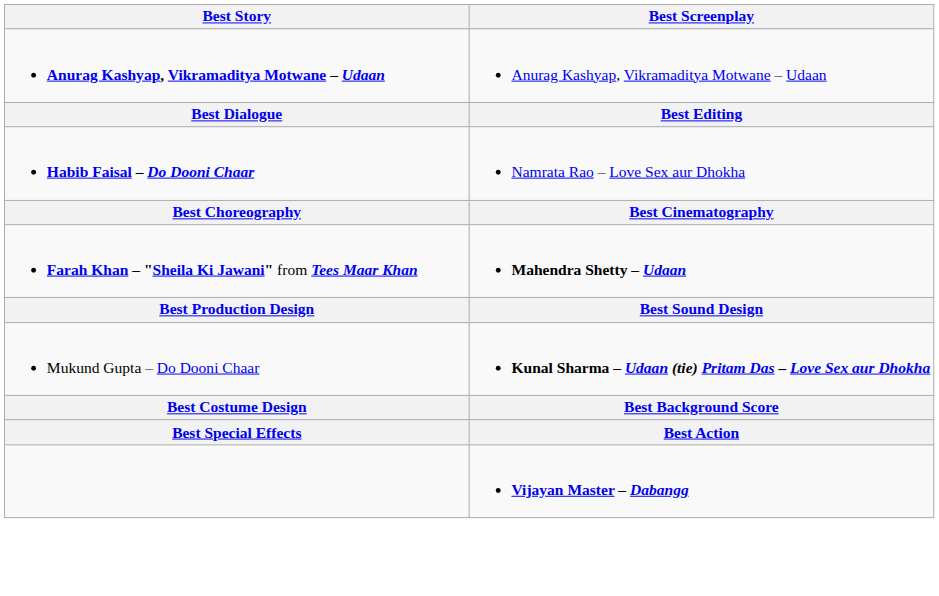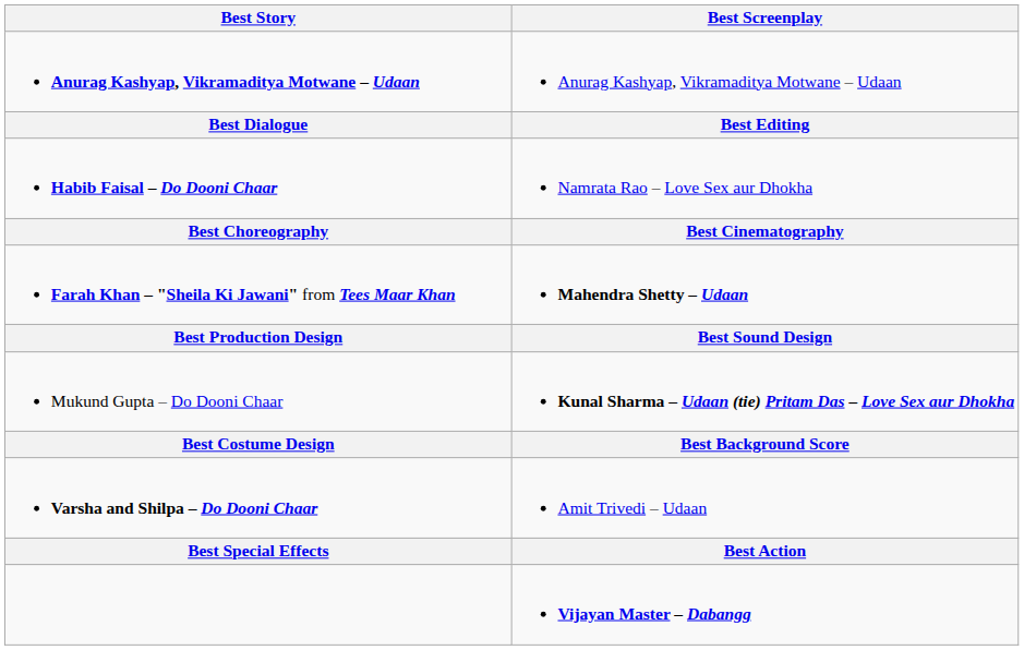 <table class="wikitable">
 <tr>
 <th style="vertical-align:top; width:50%;"><a href='#'>Best Story</a></th>
 <th style="vertical-align:top; width:50%;"><a href='#'>Best Screenplay</a></th>
 </tr>
 <tr>
 <td><br><ul><li><strong><a href='#'>Anurag Kashyap</a>, <a href='#'>Vikramaditya Motwane</a> – <em><a href='#'>Udaan</a><strong><em></li></ul></td>
 <td><br><ul><li></strong><a href='#'>Anurag Kashyap</a>, <a href='#'>Vikramaditya Motwane</a> – </em><a href='#'>Udaan</a></em></strong></li></ul></td>
 </tr>
 <tr>
 <th><a href='#'>Best Dialogue</a></th>
 <th><a href='#'>Best Editing</a></th>
 </tr>
 <tr>
 <td><br><ul><li><strong><a href='#'>Habib Faisal</a> – <em><a href='#'>Do Dooni Chaar</a><strong><em></li></ul></td>
 <td><br><ul><li></strong><a href='#'>Namrata Rao</a> – </em><a href='#'>Love Sex aur Dhokha</a></em></strong></li></ul></td>
 </tr>
 <tr>
 <th><a href='#'>Best Choreography</a></th>
 <th><a href='#'>Best Cinematography</a></th>
 </tr>
 <tr>
 <td><br><ul><li><strong><a href='#'>Farah Khan</a> – "<a href='#'>Sheila Ki Jawani</a>"</strong> from <strong><em><a href='#'>Tees Maar Khan</a></em></strong></li></ul></td>
 <td><br><ul><li><strong>Mahendra Shetty – <em><a href='#'>Udaan</a><strong><em></li></ul></td>
 </tr>
 <tr>
 <th><a href='#'>Best Production Design</a></th>
 <th><a href='#'>Best Sound Design</a></th>
 </tr>
 <tr>
 <td><br><ul><li></strong>Mukund Gupta – </em><a href='#'>Do Dooni Chaar</a></em></strong></li></ul></td>
 <td><br><ul><li><strong>Kunal Sharma – <em><a href='#'>Udaan</a><strong><em> (tie) </strong><a href='#'>Pritam Das</a> – </em><a href='#'>Love Sex aur Dhokha</a></em></strong></li></ul></td>
 </tr>
 <tr>
 <th><a href='#'>Best Costume Design</a></th>
 <th><a href='#'>Best Background Score</a></th>
 </tr>
 <tr>
+<td><br><ul><li><strong>Varsha and Shilpa – <em><a href='#'>Do Dooni Chaar</a><strong><em></li></ul></td>
+<td><br><ul><li></strong><a href='#'>Amit Trivedi</a> – </em><a href='#'>Udaan</a></em></strong></li></ul></td>
+</tr>
+<tr>
 <th><a href='#'>Best Special Effects</a></th>
 <th><a href='#'>Best Action</a></th>
 </tr>
 <tr>
 <td></td>
 <td><br><ul><li><strong><a href='#'>Vijayan Master</a> – <em><a href='#'>Dabangg</a><strong><em></li></ul></td>
 </tr>
 </table>
